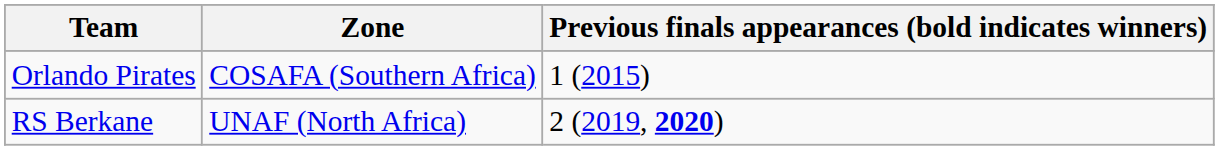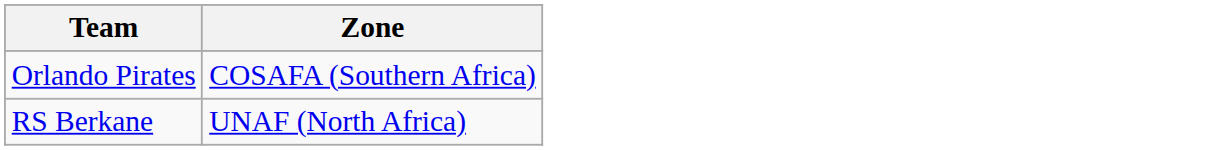 <table class="wikitable">
 <tr>
 <th>Team</th>
 <th>Zone</th>
-<th>Previous finals appearances (bold indicates winners)</th>
 </tr>
 <tr>
 <td> <a href='#'>Orlando Pirates</a></td>
 <td><a href='#'>COSAFA (Southern Africa)</a></td>
-<td>1 (<a href='#'>2015</a>)</td>
 </tr>
 <tr>
 <td> <a href='#'>RS Berkane</a></td>
 <td><a href='#'>UNAF (North Africa)</a></td>
-<td>2 (<a href='#'>2019</a>, <strong><a href='#'>2020</a></strong>)</td>
 </tr>
 </table>
